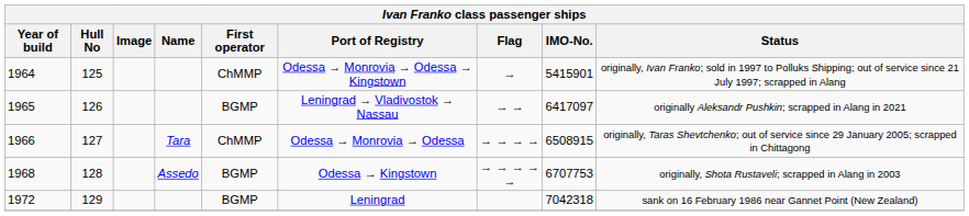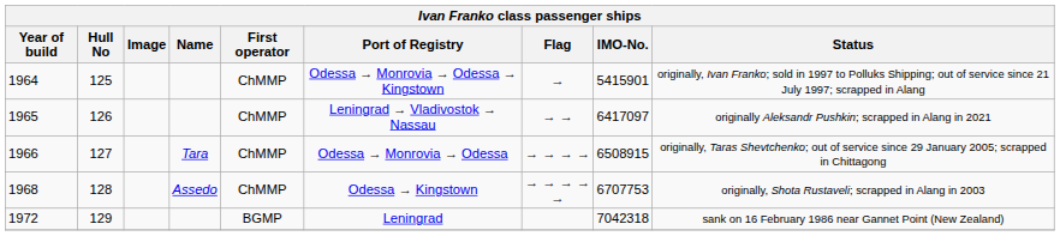 <table class="wikitable" style="text-align:center">
 <tr>
 <th colspan="9" style="text-align:center"><em>Ivan Franko</em> class passenger ships</th>
 </tr>
 <tr>
 <th align=Left>Year of build</th>
 <th>Hull No</th>
 <th>Image</th>
 <th>Name</th>
 <th>First operator</th>
 <th>Port of Registry</th>
 <th align=Left>Flag</th>
 <th>IMO-No.</th>
 <th>Status</th>
 </tr>
 <tr>
 <td align=Left>1964</td>
 <td align="Center">125</td>
 <td></td>
 <td align="Center"></td>
 <td>ChMMP</td>
 <td><a href='#'>Odessa</a> → <a href='#'>Monrovia</a> → <a href='#'>Odessa</a> → <a href='#'>Kingstown</a></td>
 <td> → </td>
 <td>5415901</td>
 <td><small> originally, <em>Ivan Franko</em>; sold in 1997 to Polluks Shipping; out of service since 21 July 1997; scrapped in Alang </small></td>
 </tr>
 <tr>
 <td align=Left>1965</td>
 <td align="Center">126</td>
 <td align="Center"></td>
 <td align="Center"></td>
-<td>BGMP</td>
+<td>ChMMP</td>
 <td><a href='#'>Leningrad</a> → <a href='#'>Vladivostok</a> → <a href='#'>Nassau</a></td>
 <td> →  → </td>
 <td>6417097</td>
 <td><small> originally <em>Aleksandr Pushkin</em>;  scrapped in Alang in 2021</small></td>
 </tr>
 <tr>
 <td align=Left>1966</td>
 <td align="Center">127</td>
 <td align="Center"></td>
 <td align="Center"><em><a href='#'>Tara</a></em></td>
 <td>ChMMP</td>
 <td><a href='#'>Odessa</a> → <a href='#'>Monrovia</a> → <a href='#'>Odessa</a></td>
 <td> →  →  →  → </td>
 <td>6508915</td>
 <td><small>originally, <em>Taras Shevtchenko</em>; out of service since 29 January 2005; scrapped in Chittagong </small></td>
 </tr>
 <tr>
 <td align=Left>1968</td>
 <td align="Center">128</td>
 <td align="Center"></td>
 <td align="Center"><em><a href='#'>Assedo</a></em></td>
-<td>BGMP</td>
+<td>ChMMP</td>
 <td><a href='#'>Odessa</a> → <a href='#'>Kingstown</a></td>
 <td> →  →  →  →  → </td>
 <td>6707753</td>
 <td><small> originally, <em>Shota Rustaveli</em>; scrapped in Alang in 2003 </small></td>
 </tr>
 <tr>
 <td align=Left>1972</td>
 <td align="Center">129</td>
 <td align="Center"></td>
 <td align="Center"></td>
 <td>BGMP</td>
 <td><a href='#'>Leningrad</a></td>
 <td></td>
 <td>7042318</td>
 <td><small> sank on 16 February 1986 near Gannet Point (New Zealand) </small></td>
 </tr>
 <tr>
 </tr>
 </table>
